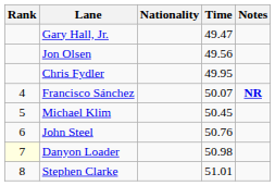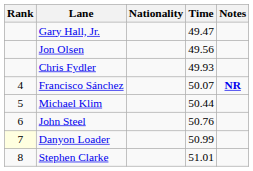 <table class="wikitable sortable" style="text-align:center">
 <tr>
 <th>Rank</th>
 <th>Lane</th>
 <th>Nationality</th>
 <th>Time</th>
 <th>Notes</th>
 </tr>
 <tr>
 <td></td>
 <td align=left><a href='#'>Gary Hall, Jr.</a></td>
 <td align=left></td>
 <td>49.47</td>
 <td></td>
 </tr>
 <tr>
 <td></td>
 <td align=left><a href='#'>Jon Olsen</a></td>
 <td align=left></td>
 <td>49.56</td>
 <td></td>
 </tr>
 <tr>
 <td></td>
 <td align=left><a href='#'>Chris Fydler</a></td>
 <td align=left></td>
-<td>49.95</td>
+<td>49.93</td>
 <td></td>
 </tr>
 <tr>
 <td>4</td>
 <td align=left><a href='#'>Francisco Sánchez</a></td>
 <td align=left></td>
 <td>50.07</td>
 <td><strong><a href='#'>NR</a></strong></td>
 </tr>
 <tr>
 <td>5</td>
 <td align=left><a href='#'>Michael Klim</a></td>
 <td align=left></td>
-<td>50.45</td>
+<td>50.44</td>
 <td></td>
 </tr>
 <tr>
 <td>6</td>
 <td align=left><a href='#'>John Steel</a></td>
 <td align=left></td>
 <td>50.76</td>
 <td></td>
 </tr>
 <tr>
 <td style="background: lightyellow;">7</td>
 <td align=left><a href='#'>Danyon Loader</a></td>
 <td align=left></td>
-<td>50.98</td>
+<td>50.99</td>
 <td></td>
 </tr>
 <tr>
 <td>8</td>
 <td align=left><a href='#'>Stephen Clarke</a></td>
 <td align=left></td>
 <td>51.01</td>
 <td></td>
 </tr>
 </table>
